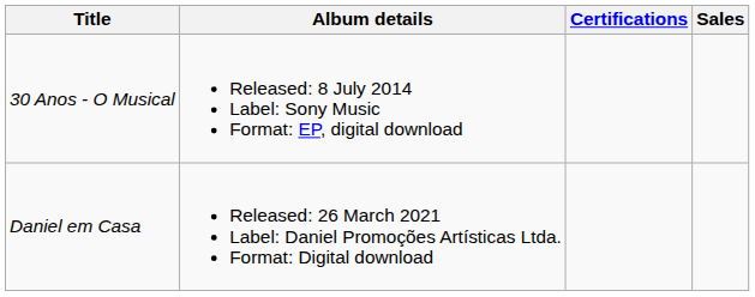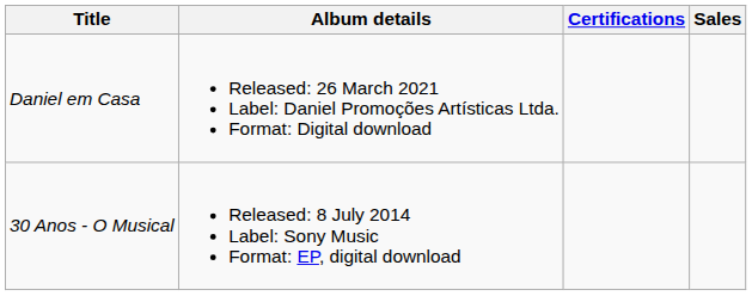 <table class="wikitable">
 <tr>
 <th>Title</th>
 <th>Album details</th>
 <th><a href='#'>Certifications</a></th>
 <th>Sales</th>
 </tr>
 <tr>
+<td><em>Daniel em Casa</em></td>
+<td><br><ul><li>Released: 26 March 2021</li><li>Label: Daniel Promoções Artísticas Ltda.</li><li>Format: Digital download</li></ul></td>
+<td></td>
+<td></td>
+</tr>
+<tr>
 <td><em>30 Anos - O Musical</em></td>
 <td><br><ul><li>Released: 8 July 2014</li><li>Label: Sony Music</li><li>Format: <a href='#'>EP</a>, digital download</li></ul></td>
 <td></td>
 <td></td>
 </tr>
-<tr>
-<td><em>Daniel em Casa</em></td>
-<td><br><ul><li>Released: 26 March 2021</li><li>Label: Daniel Promoções Artísticas Ltda.</li><li>Format: Digital download</li></ul></td>
-<td></td>
-<td></td>
-</tr>
 </table>
